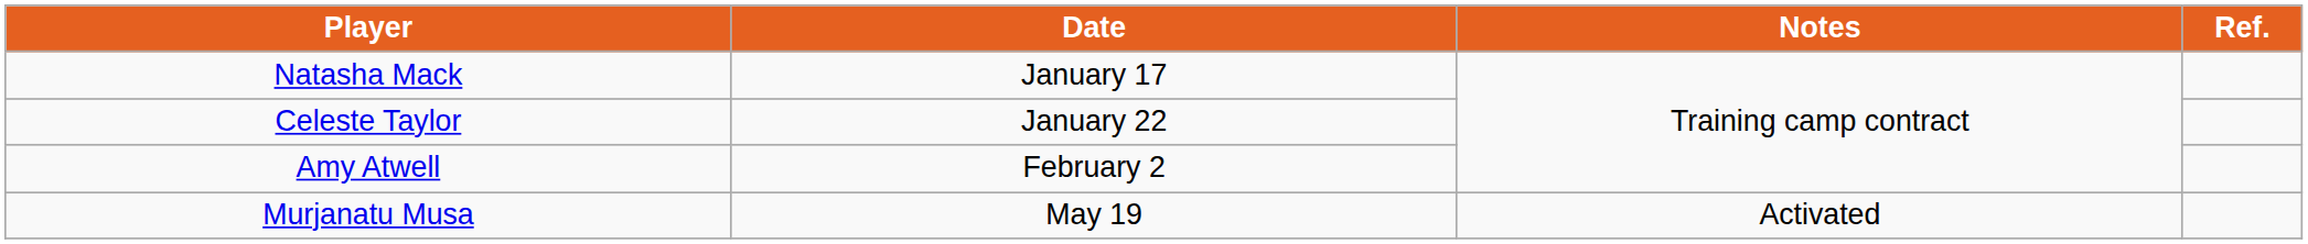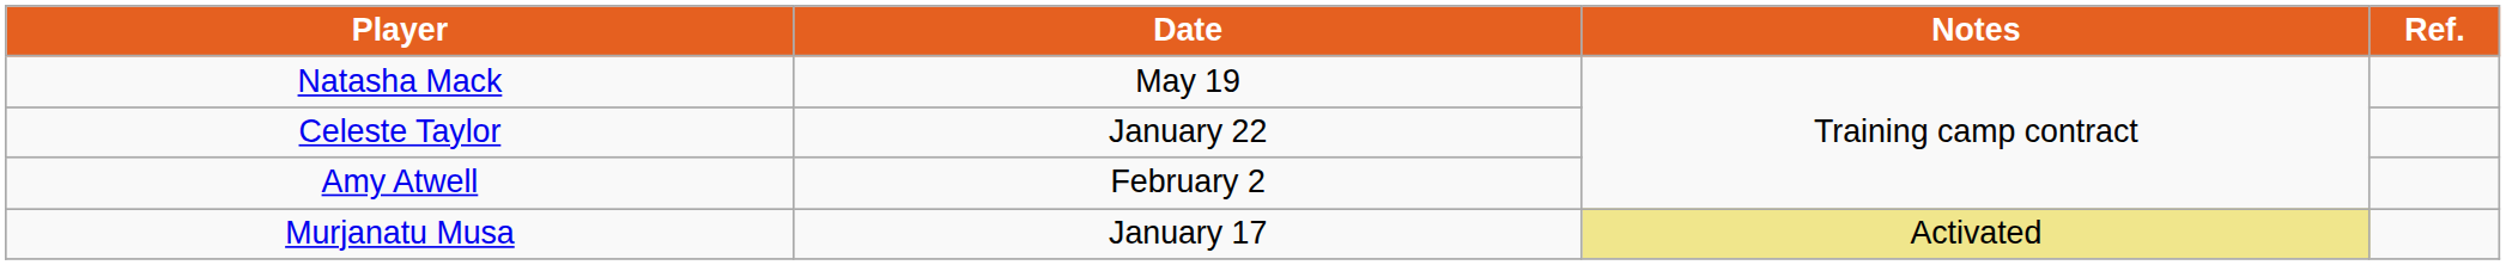 <table class="wikitable sortable sortable" style="text-align: center">
 <tr>
 <th style="background:#E56020; color:white" width="10%">Player</th>
 <th style="background:#E56020; color:white" width="10%">Date</th>
 <th style="background:#E56020; color:white" width="10%">Notes</th>
 <th style="background:#E56020; color:white" width="1%" class="unsortable">Ref.</th>
 </tr>
 <tr>
 <td><a href='#'>Natasha Mack</a></td>
-<td>January 17</td>
+<td>May 19</td>
 <td rowspan=3>Training camp contract</td>
 <td></td>
 </tr>
 <tr>
 <td><a href='#'>Celeste Taylor</a></td>
 <td>January 22</td>
 <td></td>
 </tr>
 <tr>
 <td><a href='#'>Amy Atwell</a></td>
 <td>February 2</td>
 <td></td>
 </tr>
 <tr>
 <td><a href='#'>Murjanatu Musa</a></td>
-<td>May 19</td>
-<td>Activated</td>
+<td>January 17</td>
+<td style="background: khaki;">Activated</td>
 <td></td>
 </tr>
 </table>
